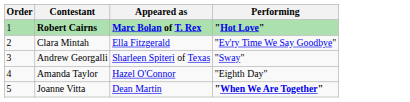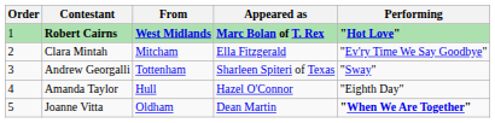 <table class="wikitable">
 <tr>
 <th>Order</th>
 <th>Contestant</th>
+<th>From</th>
 <th>Appeared as</th>
 <th>Performing</th>
 </tr>
 <tr style="background:#ACE1AF;">
 <td>1</td>
 <td><strong>Robert Cairns</strong></td>
+<td><strong><a href='#'>West Midlands</a></strong></td>
 <td><strong><a href='#'>Marc Bolan</a> of <a href='#'>T. Rex</a></strong></td>
 <td><strong>"<a href='#'>Hot Love</a>"</strong></td>
 </tr>
 <tr>
 <td>2</td>
 <td>Clara Mintah</td>
+<td><a href='#'>Mitcham</a></td>
 <td><a href='#'>Ella Fitzgerald</a></td>
 <td>"<a href='#'>Ev'ry Time We Say Goodbye</a>"</td>
 </tr>
 <tr>
 <td>3</td>
 <td>Andrew Georgalli</td>
+<td><a href='#'>Tottenham</a></td>
 <td><a href='#'>Sharleen Spiteri</a> of <a href='#'>Texas</a></td>
 <td>"<a href='#'>Sway</a>"</td>
 </tr>
 <tr>
 <td>4</td>
 <td>Amanda Taylor</td>
+<td><a href='#'>Hull</a></td>
 <td><a href='#'>Hazel O'Connor</a></td>
 <td>"Eighth Day"</td>
 </tr>
 <tr>
 <td>5</td>
 <td>Joanne Vitta</td>
+<td><a href='#'>Oldham</a></td>
 <td><a href='#'>Dean Martin</a></td>
 <td><strong>"<a href='#'>When We Are Together</a>"</strong></td>
 </tr>
 </table>
